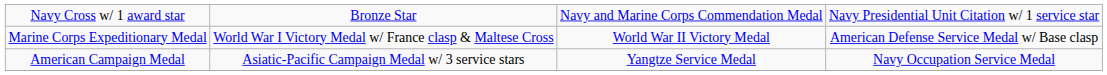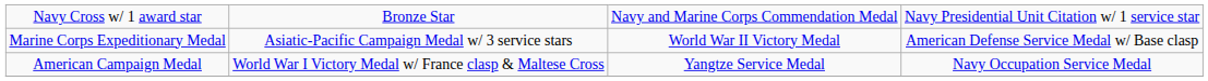 <table class="wikitable" style="margin:1em auto; text-align:center;">
 <tr>
 <td><a href='#'>Navy Cross</a> w/ 1 <a href='#'>award star</a></td>
 <td><a href='#'>Bronze Star</a></td>
 <td><a href='#'>Navy and Marine Corps Commendation Medal</a></td>
 <td><a href='#'>Navy Presidential Unit Citation</a> w/ 1 <a href='#'>service star</a></td>
 </tr>
 <tr>
 <td><a href='#'>Marine Corps Expeditionary Medal</a></td>
-<td><a href='#'>World War I Victory Medal</a> w/ France <a href='#'>clasp</a> & <a href='#'>Maltese Cross</a></td>
+<td><a href='#'>Asiatic-Pacific Campaign Medal</a> w/ 3 service stars</td>
 <td><a href='#'>World War II Victory Medal</a></td>
 <td><a href='#'>American Defense Service Medal</a> w/ Base clasp</td>
 </tr>
 <tr>
 <td><a href='#'>American Campaign Medal</a></td>
-<td><a href='#'>Asiatic-Pacific Campaign Medal</a> w/ 3 service stars</td>
+<td><a href='#'>World War I Victory Medal</a> w/ France <a href='#'>clasp</a> & <a href='#'>Maltese Cross</a></td>
 <td><a href='#'>Yangtze Service Medal</a></td>
 <td><a href='#'>Navy Occupation Service Medal</a></td>
 </tr>
 <tr>
 </tr>
 </table>
